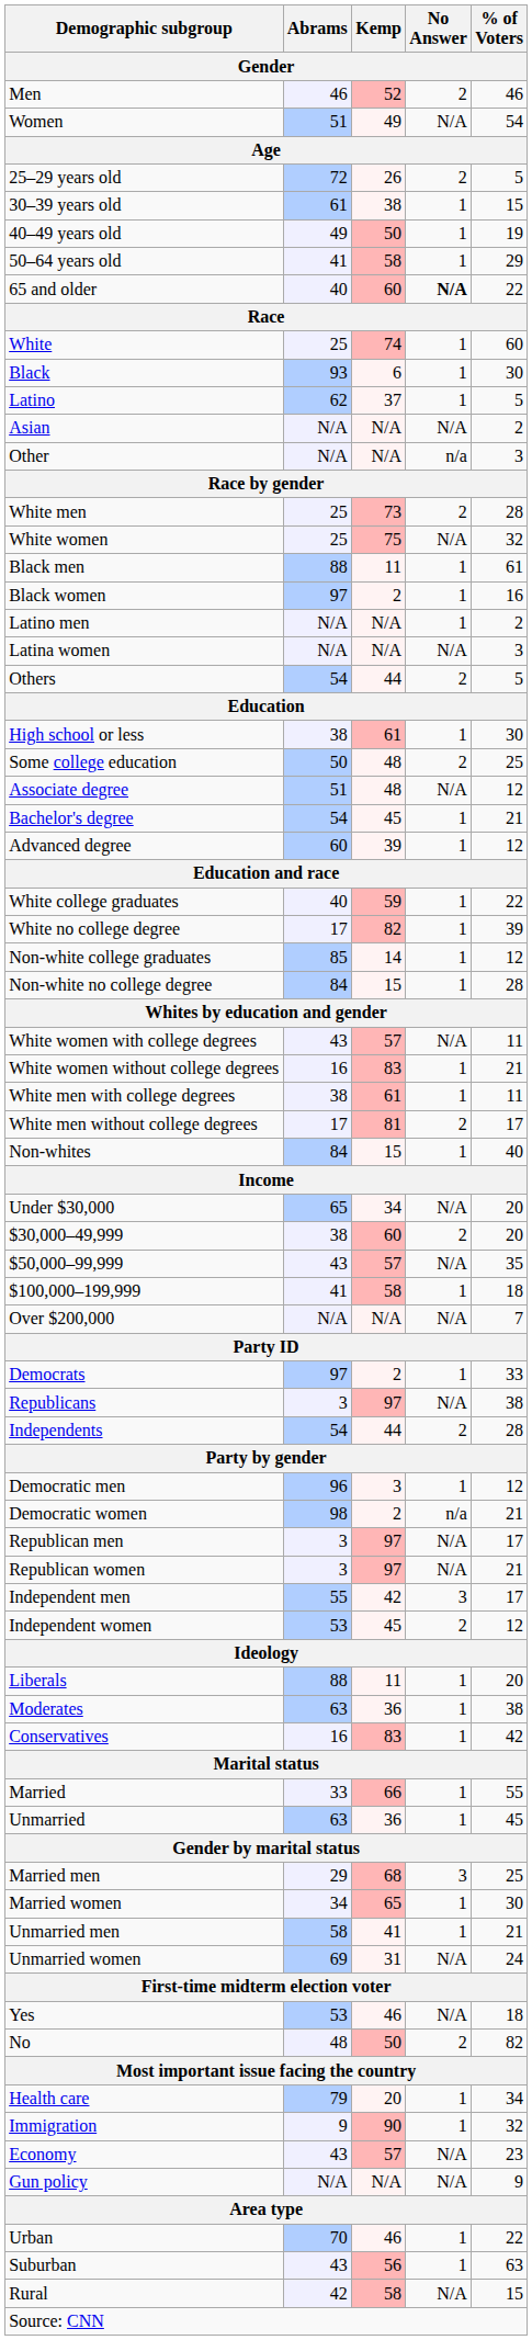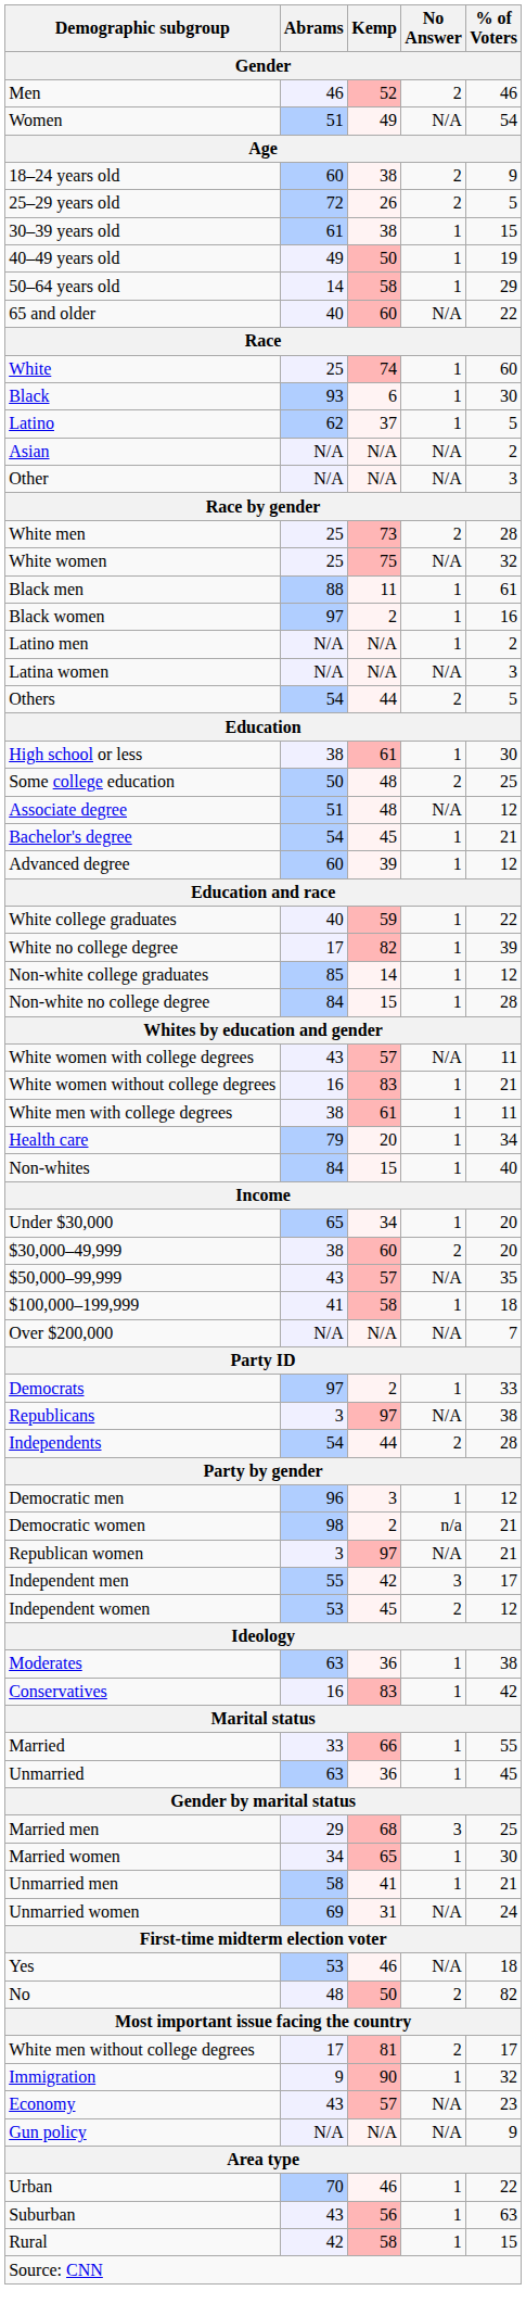 <table class="wikitable">
 <tr>
 <th>Demographic subgroup</th>
 <th>Abrams</th>
 <th>Kemp</th>
 <th>No<br>Answer</th>
 <th>% of<br>Voters</th>
 </tr>
 <tr>
 <th colspan="5">Gender</th>
 </tr>
 <tr>
 <td>Men</td>
 <td style="text-align:right; background:#f0f0ff;">46</td>
 <td style="text-align:right; background:#ffb6b6;">52</td>
 <td style="text-align:right;">2</td>
 <td style="text-align:right;">46</td>
 </tr>
 <tr>
 <td>Women</td>
 <td style="text-align:right; background:#b0ceff;">51</td>
 <td style="text-align:right; background:#fff3f3;">49</td>
 <td style="text-align:right;">N/A</td>
 <td style="text-align:right;">54</td>
 </tr>
 <tr>
 <th colspan="5">Age</th>
 </tr>
 <tr>
+<td>18–24 years old</td>
+<td style="text-align:right; background:#b0ceff;">60</td>
+<td style="text-align:right; background:#fff3f3;">38</td>
+<td style="text-align:right;">2</td>
+<td style="text-align:right;">9</td>
+</tr>
+<tr>
 <td>25–29 years old</td>
 <td style="text-align:right; background:#b0ceff;">72</td>
 <td style="text-align:right; background:#fff3f3;">26</td>
 <td style="text-align:right;">2</td>
 <td style="text-align:right;">5</td>
 </tr>
 <tr>
 <td>30–39 years old</td>
 <td style="text-align:right; background:#b0ceff;">61</td>
 <td style="text-align:right; background:#fff3f3;">38</td>
 <td style="text-align:right;">1</td>
 <td style="text-align:right;">15</td>
 </tr>
 <tr>
 <td>40–49 years old</td>
 <td style="text-align:right; background:#f0f0ff;">49</td>
 <td style="text-align:right; background:#ffb6b6;">50</td>
 <td style="text-align:right;">1</td>
 <td style="text-align:right;">19</td>
 </tr>
 <tr>
 <td>50–64 years old</td>
-<td style="text-align:right; background:#f0f0ff;">41</td>
+<td style="text-align:right; background:#f0f0ff;">14</td>
 <td style="text-align:right; background:#ffb6b6;">58</td>
 <td style="text-align:right;">1</td>
 <td style="text-align:right;">29</td>
 </tr>
 <tr>
 <td>65 and older</td>
 <td style="text-align:right; background:#f0f0ff;">40</td>
 <td style="text-align:right; background:#ffb6b6;">60</td>
-<td style="text-align:right;"><strong>N/A</strong></td>
+<td style="text-align:right;">N/A</td>
 <td style="text-align:right;">22</td>
 </tr>
 <tr>
 <th colspan="5">Race</th>
 </tr>
 <tr>
 <td><a href='#'>White</a></td>
 <td style="text-align:right; background:#f0f0ff;">25</td>
 <td style="text-align:right; background:#ffb6b6;">74</td>
 <td style="text-align:right;">1</td>
 <td style="text-align:right;">60</td>
 </tr>
 <tr>
 <td><a href='#'>Black</a></td>
 <td style="text-align:right; background:#b0ceff;">93</td>
 <td style="text-align:right; background:#fff3f3;">6</td>
 <td style="text-align:right;">1</td>
 <td style="text-align:right;">30</td>
 </tr>
 <tr>
 <td><a href='#'>Latino</a></td>
 <td style="text-align:right; background:#b0ceff;">62</td>
 <td style="text-align:right; background:#fff3f3;">37</td>
 <td style="text-align:right;">1</td>
 <td style="text-align:right;">5</td>
 </tr>
 <tr>
 <td><a href='#'>Asian</a></td>
 <td style="text-align:right; background:#f0f0ff;">N/A</td>
 <td style="text-align:right; background:#fff3f3;">N/A</td>
 <td style="text-align:right;">N/A</td>
 <td style="text-align:right;">2</td>
 </tr>
 <tr>
 <td>Other</td>
 <td style="text-align:right; background:#f0f0ff;">N/A</td>
 <td style="text-align:right; background:#fff3f3;">N/A</td>
-<td style="text-align:right;">n/a</td>
+<td style="text-align:right;">N/A</td>
 <td style="text-align:right;">3</td>
 </tr>
 <tr>
 <th colspan="5">Race by gender</th>
 </tr>
 <tr>
 <td>White men</td>
 <td style="text-align:right; background:#f0f0ff;">25</td>
 <td style="text-align:right; background:#ffb6b6;">73</td>
 <td style="text-align:right;">2</td>
 <td style="text-align:right;">28</td>
 </tr>
 <tr>
 <td>White women</td>
 <td style="text-align:right; background:#f0f0ff;">25</td>
 <td style="text-align:right; background:#ffb6b6;">75</td>
 <td style="text-align:right;">N/A</td>
 <td style="text-align:right;">32</td>
 </tr>
 <tr>
 <td>Black men</td>
 <td style="text-align:right; background:#b0ceff;">88</td>
 <td style="text-align:right; background:#fff3f3;">11</td>
 <td style="text-align:right;">1</td>
 <td style="text-align:right;">61</td>
 </tr>
 <tr>
 <td>Black women</td>
 <td style="text-align:right; background:#b0ceff;">97</td>
 <td style="text-align:right; background:#fff3f3;">2</td>
 <td style="text-align:right;">1</td>
 <td style="text-align:right;">16</td>
 </tr>
 <tr>
 <td>Latino men</td>
 <td style="text-align:right; background:#f0f0ff;">N/A</td>
 <td style="text-align:right; background:#fff3f3;">N/A</td>
 <td style="text-align:right;">1</td>
 <td style="text-align:right;">2</td>
 </tr>
 <tr>
 <td>Latina women</td>
 <td style="text-align:right; background:#f0f0ff;">N/A</td>
 <td style="text-align:right; background:#fff3f3;">N/A</td>
 <td style="text-align:right;">N/A</td>
 <td style="text-align:right;">3</td>
 </tr>
 <tr>
 <td>Others</td>
 <td style="text-align:right; background:#b0ceff;">54</td>
 <td style="text-align:right; background:#fff3f3;">44</td>
 <td style="text-align:right;">2</td>
 <td style="text-align:right;">5</td>
 </tr>
 <tr>
 <th colspan="5">Education</th>
 </tr>
 <tr>
 <td><a href='#'>High school</a> or less</td>
 <td style="text-align:right; background:#f0f0ff;">38</td>
 <td style="text-align:right; background:#ffb6b6;">61</td>
 <td style="text-align:right;">1</td>
 <td style="text-align:right;">30</td>
 </tr>
 <tr>
 <td>Some <a href='#'>college</a> education</td>
 <td style="text-align:right; background:#b0ceff;">50</td>
 <td style="text-align:right; background:#fff3f3;">48</td>
 <td style="text-align:right;">2</td>
 <td style="text-align:right;">25</td>
 </tr>
 <tr>
 <td><a href='#'>Associate degree</a></td>
 <td style="text-align:right; background:#b0ceff;">51</td>
 <td style="text-align:right; background:#fff3f3;">48</td>
 <td style="text-align:right;">N/A</td>
 <td style="text-align:right;">12</td>
 </tr>
 <tr>
 <td><a href='#'>Bachelor's degree</a></td>
 <td style="text-align:right; background:#b0ceff;">54</td>
 <td style="text-align:right; background:#fff3f3;">45</td>
 <td style="text-align:right;">1</td>
 <td style="text-align:right;">21</td>
 </tr>
 <tr>
 <td>Advanced degree</td>
 <td style="text-align:right; background:#b0ceff;">60</td>
 <td style="text-align:right; background:#fff3f3;">39</td>
 <td style="text-align:right;">1</td>
 <td style="text-align:right;">12</td>
 </tr>
 <tr>
 <th colspan="5">Education and race</th>
 </tr>
 <tr>
 <td>White college graduates</td>
 <td style="text-align:right; background:#f0f0ff;">40</td>
 <td style="text-align:right; background:#ffb6b6;">59</td>
 <td style="text-align:right;">1</td>
 <td style="text-align:right;">22</td>
 </tr>
 <tr>
 <td>White no college degree</td>
 <td style="text-align:right; background:#f0f0ff;">17</td>
 <td style="text-align:right; background:#ffb6b6;">82</td>
 <td style="text-align:right;">1</td>
 <td style="text-align:right;">39</td>
 </tr>
 <tr>
 <td>Non-white college graduates</td>
 <td style="text-align:right; background:#b0ceff;">85</td>
 <td style="text-align:right; background:#fff3f3;">14</td>
 <td style="text-align:right;">1</td>
 <td style="text-align:right;">12</td>
 </tr>
 <tr>
 <td>Non-white no college degree</td>
 <td style="text-align:right; background:#b0ceff;">84</td>
 <td style="text-align:right; background:#fff3f3;">15</td>
 <td style="text-align:right;">1</td>
 <td style="text-align:right;">28</td>
 </tr>
 <tr>
 <th colspan="5">Whites by education and gender</th>
 </tr>
 <tr>
 <td>White women with college degrees</td>
 <td style="text-align:right; background:#f0f0ff;">43</td>
 <td style="text-align:right; background:#ffb6b6;">57</td>
 <td style="text-align:right;">N/A</td>
 <td style="text-align:right;">11</td>
 </tr>
 <tr>
 <td>White women without college degrees</td>
 <td style="text-align:right; background:#f0f0ff;">16</td>
 <td style="text-align:right; background:#ffb6b6;">83</td>
 <td style="text-align:right;">1</td>
 <td style="text-align:right;">21</td>
 </tr>
 <tr>
 <td>White men with college degrees</td>
 <td style="text-align:right; background:#f0f0ff;">38</td>
 <td style="text-align:right; background:#ffb6b6;">61</td>
 <td style="text-align:right;">1</td>
 <td style="text-align:right;">11</td>
 </tr>
 <tr>
-<td>White men without college degrees</td>
-<td style="text-align:right; background:#f0f0ff;">17</td>
-<td style="text-align:right; background:#ffb6b6;">81</td>
-<td style="text-align:right;">2</td>
-<td style="text-align:right;">17</td>
+<td><a href='#'>Health care</a></td>
+<td style="text-align:right; background:#b0ceff;">79</td>
+<td style="text-align:right; background:#fff3f3;">20</td>
+<td style="text-align:right;">1</td>
+<td style="text-align:right;">34</td>
 </tr>
 <tr>
 <td>Non-whites</td>
 <td style="text-align:right; background:#b0ceff;">84</td>
 <td style="text-align:right; background:#fff3f3;">15</td>
 <td style="text-align:right;">1</td>
 <td style="text-align:right;">40</td>
 </tr>
 <tr>
 <th colspan=5>Income</th>
 </tr>
 <tr>
 <td>Under $30,000</td>
 <td style="text-align:right; background:#b0ceff;">65</td>
 <td style="text-align:right; background:#fff3f3;">34</td>
-<td style="text-align:right;">N/A</td>
+<td style="text-align:right;">1</td>
 <td style="text-align:right;">20</td>
 </tr>
 <tr>
 <td>$30,000–49,999</td>
 <td style="text-align:right; background:#f0f0ff;">38</td>
 <td style="text-align:right; background:#ffb6b6;">60</td>
 <td style="text-align:right;">2</td>
 <td style="text-align:right;">20</td>
 </tr>
 <tr>
 <td>$50,000–99,999</td>
 <td style="text-align:right; background:#f0f0ff;">43</td>
 <td style="text-align:right; background:#ffb6b6;">57</td>
 <td style="text-align:right;">N/A</td>
 <td style="text-align:right;">35</td>
 </tr>
 <tr>
 <td>$100,000–199,999</td>
 <td style="text-align:right; background:#f0f0ff;">41</td>
 <td style="text-align:right; background:#ffb6b6;">58</td>
 <td style="text-align:right;">1</td>
 <td style="text-align:right;">18</td>
 </tr>
 <tr>
 <td>Over $200,000</td>
 <td style="text-align:right; background:#f0f0ff;">N/A</td>
 <td style="text-align:right; background:#fff3f3;">N/A</td>
 <td style="text-align:right;">N/A</td>
 <td style="text-align:right;">7</td>
 </tr>
 <tr>
 <th colspan="5">Party ID</th>
 </tr>
 <tr>
 <td><a href='#'>Democrats</a></td>
 <td style="text-align:right; background:#b0ceff;">97</td>
 <td style="text-align:right; background:#fff3f3;">2</td>
 <td style="text-align:right;">1</td>
 <td style="text-align:right;">33</td>
 </tr>
 <tr>
 <td><a href='#'>Republicans</a></td>
 <td style="text-align:right; background:#f0f0ff;">3</td>
 <td style="text-align:right; background:#ffb6b6;">97</td>
 <td style="text-align:right;">N/A</td>
 <td style="text-align:right;">38</td>
 </tr>
 <tr>
 <td><a href='#'>Independents</a></td>
 <td style="text-align:right; background:#b0ceff;">54</td>
 <td style="text-align:right; background:#fff3f3;">44</td>
 <td style="text-align:right;">2</td>
 <td style="text-align:right;">28</td>
 </tr>
 <tr>
 <th colspan="5">Party by gender</th>
 </tr>
 <tr>
 <td>Democratic men</td>
 <td style="text-align:right; background:#b0ceff;">96</td>
 <td style="text-align:right; background:#fff3f3;">3</td>
 <td style="text-align:right;">1</td>
 <td style="text-align:right;">12</td>
 </tr>
 <tr>
 <td>Democratic women</td>
 <td style="text-align:right; background:#b0ceff;">98</td>
 <td style="text-align:right; background:#fff3f3;">2</td>
 <td style="text-align:right;">n/a</td>
 <td style="text-align:right;">21</td>
 </tr>
 <tr>
-<td>Republican men</td>
-<td style="text-align:right; background:#f0f0ff;">3</td>
-<td style="text-align:right; background:#ffb6b6;">97</td>
-<td style="text-align:right;">N/A</td>
-<td style="text-align:right;">17</td>
-</tr>
-<tr>
 <td>Republican women</td>
 <td style="text-align:right; background:#f0f0ff;">3</td>
 <td style="text-align:right; background:#ffb6b6;">97</td>
 <td style="text-align:right;">N/A</td>
 <td style="text-align:right;">21</td>
 </tr>
 <tr>
 <td>Independent men</td>
 <td style="text-align:right; background:#b0ceff;">55</td>
 <td style="text-align:right; background:#fff3f3;">42</td>
 <td style="text-align:right;">3</td>
 <td style="text-align:right;">17</td>
 </tr>
 <tr>
 <td>Independent women</td>
 <td style="text-align:right; background:#b0ceff;">53</td>
 <td style="text-align:right; background:#fff3f3;">45</td>
 <td style="text-align:right;">2</td>
 <td style="text-align:right;">12</td>
 </tr>
 <tr>
 <th colspan="5">Ideology</th>
-</tr>
-<tr>
-<td><a href='#'>Liberals</a></td>
-<td style="text-align:right; background:#b0ceff;">88</td>
-<td style="text-align:right; background:#fff3f3;">11</td>
-<td style="text-align:right;">1</td>
-<td style="text-align:right;">20</td>
 </tr>
 <tr>
 <td><a href='#'>Moderates</a></td>
 <td style="text-align:right; background:#b0ceff;">63</td>
 <td style="text-align:right; background:#fff3f3;">36</td>
 <td style="text-align:right;">1</td>
 <td style="text-align:right;">38</td>
 </tr>
 <tr>
 <td><a href='#'>Conservatives</a></td>
 <td style="text-align:right; background:#f0f0ff;">16</td>
 <td style="text-align:right; background:#ffb6b6;">83</td>
 <td style="text-align:right;">1</td>
 <td style="text-align:right;">42</td>
 </tr>
 <tr>
 <th colspan="5">Marital status</th>
 </tr>
 <tr>
 <td>Married</td>
 <td style="text-align:right; background:#f0f0ff;">33</td>
 <td style="text-align:right; background:#ffb6b6;">66</td>
 <td style="text-align:right;">1</td>
 <td style="text-align:right;">55</td>
 </tr>
 <tr>
 <td>Unmarried</td>
 <td style="text-align:right; background:#b0ceff;">63</td>
 <td style="text-align:right; background:#fff3f3;">36</td>
 <td style="text-align:right;">1</td>
 <td style="text-align:right;">45</td>
 </tr>
 <tr>
 <th colspan="5">Gender by marital status</th>
 </tr>
 <tr>
 <td>Married men</td>
 <td style="text-align:right; background:#f0f0ff;">29</td>
 <td style="text-align:right; background:#ffb6b6;">68</td>
 <td style="text-align:right;">3</td>
 <td style="text-align:right;">25</td>
 </tr>
 <tr>
 <td>Married women</td>
 <td style="text-align:right; background:#f0f0ff;">34</td>
 <td style="text-align:right; background:#ffb6b6;">65</td>
 <td style="text-align:right;">1</td>
 <td style="text-align:right;">30</td>
 </tr>
 <tr>
 <td>Unmarried men</td>
 <td style="text-align:right; background:#b0ceff;">58</td>
 <td style="text-align:right; background:#fff3f3;">41</td>
 <td style="text-align:right;">1</td>
 <td style="text-align:right;">21</td>
 </tr>
 <tr>
 <td>Unmarried women</td>
 <td style="text-align:right; background:#b0ceff;">69</td>
 <td style="text-align:right; background:#fff3f3;">31</td>
 <td style="text-align:right;">N/A</td>
 <td style="text-align:right;">24</td>
 </tr>
 <tr>
 <th colspan="5">First-time midterm election voter</th>
 </tr>
 <tr>
 <td>Yes</td>
 <td style="text-align:right; background:#b0ceff;">53</td>
 <td style="text-align:right; background:#fff3f3;">46</td>
 <td style="text-align:right;">N/A</td>
 <td style="text-align:right;">18</td>
 </tr>
 <tr>
 <td>No</td>
 <td style="text-align:right; background:#f0f0ff;">48</td>
 <td style="text-align:right; background:#ffb6b6;">50</td>
 <td style="text-align:right;">2</td>
 <td style="text-align:right;">82</td>
 </tr>
 <tr>
 <th colspan="5">Most important issue facing the country</th>
 </tr>
 <tr>
-<td><a href='#'>Health care</a></td>
-<td style="text-align:right; background:#b0ceff;">79</td>
-<td style="text-align:right; background:#fff3f3;">20</td>
-<td style="text-align:right;">1</td>
-<td style="text-align:right;">34</td>
+<td>White men without college degrees</td>
+<td style="text-align:right; background:#f0f0ff;">17</td>
+<td style="text-align:right; background:#ffb6b6;">81</td>
+<td style="text-align:right;">2</td>
+<td style="text-align:right;">17</td>
 </tr>
 <tr>
 <td><a href='#'>Immigration</a></td>
 <td style="text-align:right; background:#f0f0ff;">9</td>
 <td style="text-align:right; background:#ffb6b6;">90</td>
 <td style="text-align:right;">1</td>
 <td style="text-align:right;">32</td>
 </tr>
 <tr>
 <td><a href='#'>Economy</a></td>
 <td style="text-align:right; background:#f0f0ff;">43</td>
 <td style="text-align:right; background:#ffb6b6;">57</td>
 <td style="text-align:right;">N/A</td>
 <td style="text-align:right;">23</td>
 </tr>
 <tr>
 <td><a href='#'>Gun policy</a></td>
 <td style="text-align:right; background:#f0f0ff;">N/A</td>
 <td style="text-align:right; background:#fff3f3;">N/A</td>
 <td style="text-align:right;">N/A</td>
 <td style="text-align:right;">9</td>
 </tr>
 <tr>
 <th colspan="5">Area type</th>
 </tr>
 <tr>
 <td>Urban</td>
 <td style="text-align:right; background:#b0ceff;">70</td>
 <td style="text-align:right; background:#fff3f3;">46</td>
 <td style="text-align:right;">1</td>
 <td style="text-align:right;">22</td>
 </tr>
 <tr>
 <td>Suburban</td>
 <td style="text-align:right; background:#f0f0ff;">43</td>
 <td style="text-align:right; background:#ffb6b6;">56</td>
 <td style="text-align:right;">1</td>
 <td style="text-align:right;">63</td>
 </tr>
 <tr>
 <td>Rural</td>
 <td style="text-align:right; background:#f0f0ff;">42</td>
 <td style="text-align:right; background:#ffb6b6;">58</td>
-<td style="text-align:right;">N/A</td>
+<td style="text-align:right;">1</td>
 <td style="text-align:right;">15</td>
 </tr>
 <tr>
 <td colspan="5">Source: <a href='#'>CNN</a></td>
 </tr>
 </table>
